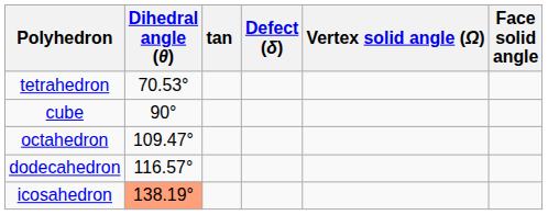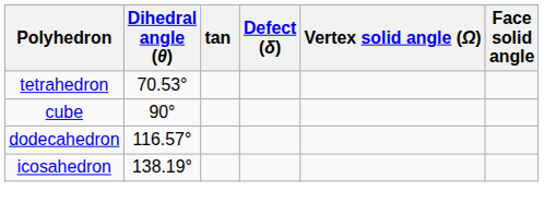 <table class="wikitable" style="text-align:center">
 <tr>
 <th>Polyhedron</th>
 <th><a href='#'>Dihedral <br>angle</a> <br>(<em>θ</em>)</th>
 <th>tan </th>
 <th><a href='#'>Defect</a> <br>(<em>δ</em>)</th>
 <th>Vertex <a href='#'>solid angle</a> (<em>Ω</em>)</th>
 <th>Face <br>solid <br>angle</th>
 </tr>
 <tr>
 <td><a href='#'>tetrahedron</a></td>
 <td>70.53°</td>
 <td></td>
 <td></td>
 <td></td>
 <td></td>
 </tr>
 <tr>
 <td><a href='#'>cube</a></td>
 <td>90°</td>
 <td></td>
 <td></td>
 <td></td>
 <td></td>
 </tr>
 <tr>
-<td><a href='#'>octahedron</a></td>
-<td>109.47°</td>
-<td></td>
-<td></td>
-<td></td>
-<td></td>
-</tr>
-<tr>
 <td><a href='#'>dodecahedron</a></td>
 <td>116.57°</td>
 <td></td>
 <td></td>
 <td></td>
 <td></td>
 </tr>
 <tr>
 <td><a href='#'>icosahedron</a></td>
-<td style="background: lightsalmon;">138.19°</td>
+<td>138.19°</td>
 <td></td>
 <td></td>
 <td></td>
 <td></td>
 </tr>
 </table>
